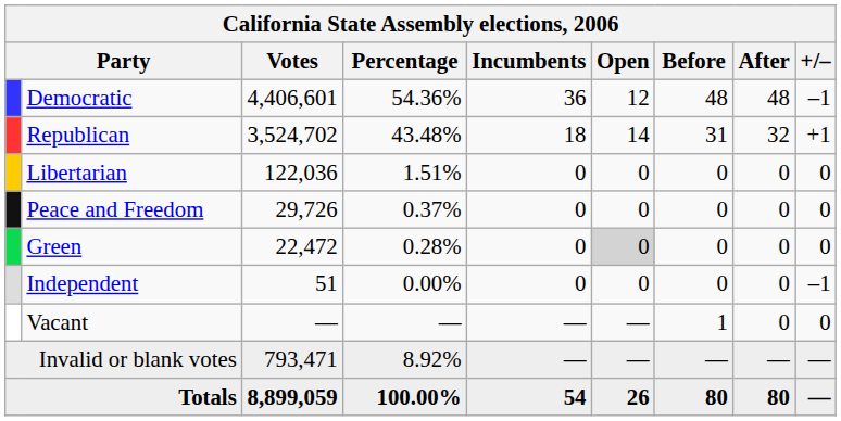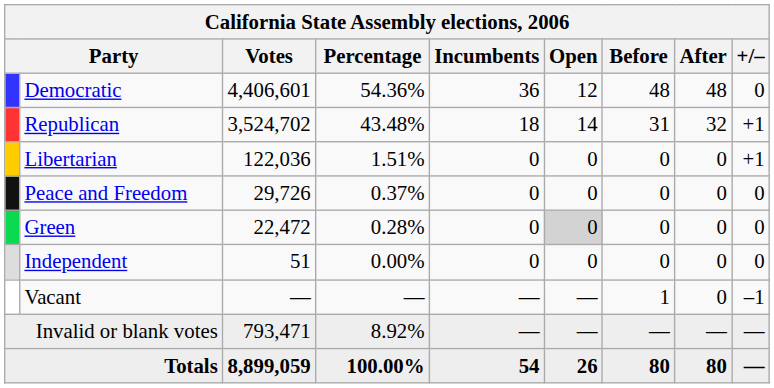 <table class="wikitable" style="font-size:95%;">
 <tr>
 <th colspan="9">California State Assembly elections, 2006</th>
 </tr>
 <tr>
 <th colspan=2 style="width: 10em">Party</th>
 <th style="width: 4em">Votes</th>
 <th style="width: 5em">Percentage</th>
 <th style="width: 5em">Incumbents</th>
 <th style="width: 2em">Open</th>
 <th style="width: 3em">Before</th>
 <th style="width: 2em">After</th>
 <th style="width: 1em">+/–</th>
 </tr>
 <tr>
 <th style="background-color:#3333FF; width: 3px"></th>
 <td style="width: 130px"><a href='#'>Democratic</a></td>
 <td align="right">4,406,601</td>
 <td align="right">54.36%</td>
 <td align="right">36</td>
 <td align="right">12</td>
 <td align="right">48</td>
 <td align="right">48</td>
-<td align="right">–1</td>
+<td align="right">0</td>
 </tr>
 <tr>
 <th style="background-color:#FF3333; width: 3px"></th>
 <td style="width: 130px"><a href='#'>Republican</a></td>
 <td align="right">3,524,702</td>
 <td align="right">43.48%</td>
 <td align="right">18</td>
 <td align="right">14</td>
 <td align="right">31</td>
 <td align="right">32</td>
 <td align="right">+1</td>
 </tr>
 <tr>
 <th style="background-color:#FFCC00; width: 3px"></th>
 <td style="width: 130px"><a href='#'>Libertarian</a></td>
 <td align="right">122,036</td>
 <td align="right">1.51%</td>
 <td align="right">0</td>
 <td align="right">0</td>
 <td align="right">0</td>
 <td align="right">0</td>
-<td align="right">0</td>
+<td align="right">+1</td>
 </tr>
 <tr>
 <th style="background-color:#111111; width: 3px"></th>
 <td style="width: 130px"><a href='#'>Peace and Freedom</a></td>
 <td align="right">29,726</td>
 <td align="right">0.37%</td>
 <td align="right">0</td>
 <td align="right">0</td>
 <td align="right">0</td>
 <td align="right">0</td>
 <td align="right">0</td>
 </tr>
 <tr>
 <th style="background-color:#0BDA51; width: 3px"></th>
 <td style="width: 130px"><a href='#'>Green</a></td>
 <td align="right">22,472</td>
 <td align="right">0.28%</td>
 <td align="right">0</td>
 <td align="right" style="background: lightgrey;">0</td>
 <td align="right">0</td>
 <td align="right">0</td>
 <td align="right">0</td>
 </tr>
 <tr>
 <th style="background-color:#DDDDDD; width: 3px"></th>
 <td style="width: 130px"><a href='#'>Independent</a></td>
 <td align="right">51</td>
 <td align="right">0.00%</td>
 <td align="right">0</td>
 <td align="right">0</td>
 <td align="right">0</td>
 <td align="right">0</td>
-<td align="right">–1</td>
+<td align="right">0</td>
 </tr>
 <tr>
 <th style="background-color:#FFFFFF; width: 3px"></th>
 <td style="width: 130px">Vacant</td>
 <td align="right">—</td>
 <td align="right">—</td>
 <td align="right">—</td>
 <td align="right">—</td>
 <td align="right">1</td>
 <td align="right">0</td>
-<td align="right">0</td>
+<td align="right">–1</td>
 </tr>
 <tr bgcolor="#EEEEEE">
 <td colspan="2" align="right">Invalid or blank votes</td>
 <td align="right">793,471</td>
 <td align="right">8.92%</td>
 <td align="right">—</td>
 <td align="right">—</td>
 <td align="right">—</td>
 <td align="right">—</td>
 <td align="right">—</td>
 </tr>
 <tr bgcolor="#EEEEEE">
 <td colspan="2" align="right"><strong>Totals</strong></td>
 <td align="right"><strong>8,899,059</strong></td>
 <td align="right"><strong>100.00%</strong></td>
 <td align="right"><strong>54</strong></td>
 <td align="right"><strong>26</strong></td>
 <td align="right"><strong>80</strong></td>
 <td align="right"><strong>80</strong></td>
 <td align="right"><strong>—</strong></td>
 </tr>
 </table>
